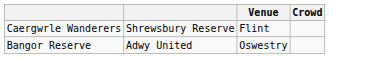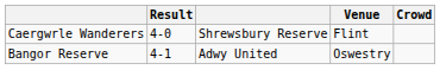 <table class="wikitable">
 <tr>
 <th></th>
+<th>Result</th>
 <th></th>
 <th>Venue</th>
 <th>Crowd</th>
 </tr>
 <tr>
 <td>Caergwrle Wanderers</td>
+<td>4-0</td>
 <td> Shrewsbury Reserve</td>
 <td>Flint</td>
 <td></td>
 </tr>
 <tr>
 <td>Bangor Reserve</td>
+<td>4-1</td>
 <td>Adwy United</td>
 <td> Oswestry</td>
 <td></td>
 </tr>
 </table>
